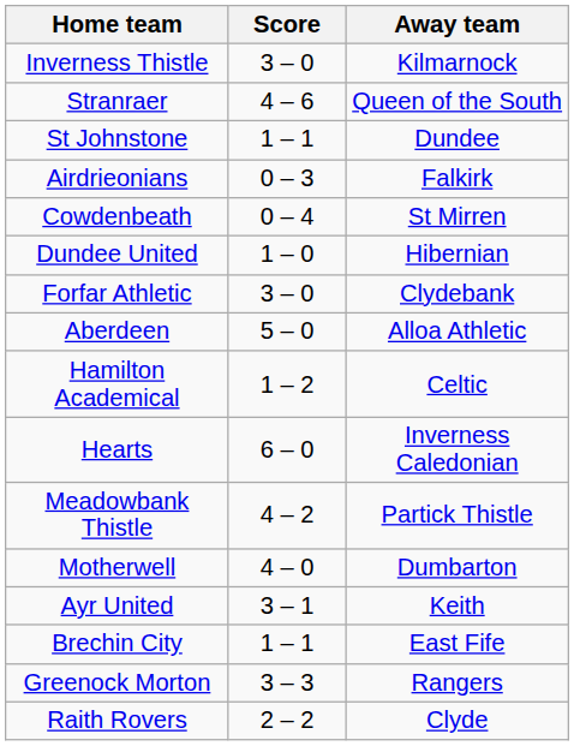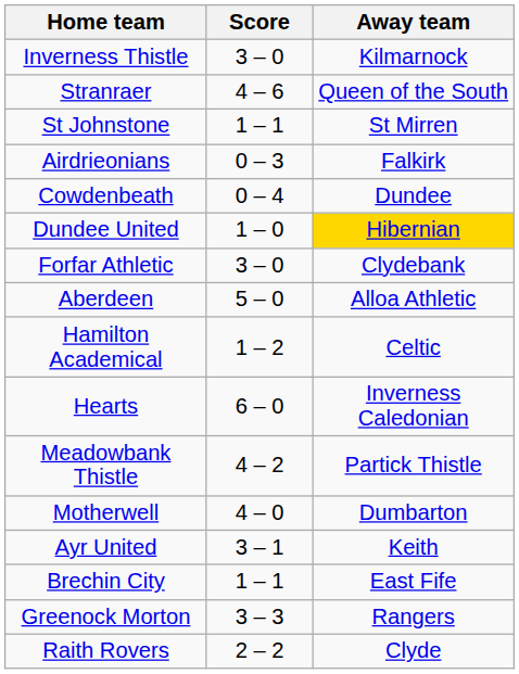 <table class="wikitable" style="text-align: center">
 <tr>
 <th width=140>Home team</th>
 <th width=70>Score</th>
 <th width=140>Away team</th>
 </tr>
 <tr>
 <td><a href='#'>Inverness Thistle</a></td>
 <td>3 – 0</td>
 <td><a href='#'>Kilmarnock</a></td>
 </tr>
 <tr>
 <td><a href='#'>Stranraer</a></td>
 <td>4 – 6</td>
 <td><a href='#'>Queen of the South</a></td>
 </tr>
 <tr>
 <td><a href='#'>St Johnstone</a></td>
 <td>1 – 1</td>
-<td><a href='#'>Dundee</a></td>
+<td><a href='#'>St Mirren</a></td>
 </tr>
 <tr>
 <td><a href='#'>Airdrieonians</a></td>
 <td>0 – 3</td>
 <td><a href='#'>Falkirk</a></td>
 </tr>
 <tr>
 <td><a href='#'>Cowdenbeath</a></td>
 <td>0 – 4</td>
-<td><a href='#'>St Mirren</a></td>
+<td><a href='#'>Dundee</a></td>
 </tr>
 <tr>
 <td><a href='#'>Dundee United</a></td>
 <td>1 – 0</td>
-<td><a href='#'>Hibernian</a></td>
+<td style="background: gold;"><a href='#'>Hibernian</a></td>
 </tr>
 <tr>
 <td><a href='#'>Forfar Athletic</a></td>
 <td>3 – 0</td>
 <td><a href='#'>Clydebank</a></td>
 </tr>
 <tr>
 <td><a href='#'>Aberdeen</a></td>
 <td>5 – 0</td>
 <td><a href='#'>Alloa Athletic</a></td>
 </tr>
 <tr>
 <td><a href='#'>Hamilton Academical</a></td>
 <td>1 – 2</td>
 <td><a href='#'>Celtic</a></td>
 </tr>
 <tr>
 <td><a href='#'>Hearts</a></td>
 <td>6 – 0</td>
 <td><a href='#'>Inverness Caledonian</a></td>
 </tr>
 <tr>
 <td><a href='#'>Meadowbank Thistle</a></td>
 <td>4 – 2</td>
 <td><a href='#'>Partick Thistle</a></td>
 </tr>
 <tr>
 <td><a href='#'>Motherwell</a></td>
 <td>4 – 0</td>
 <td><a href='#'>Dumbarton</a></td>
 </tr>
 <tr>
 <td><a href='#'>Ayr United</a></td>
 <td>3 – 1</td>
 <td><a href='#'>Keith</a></td>
 </tr>
 <tr>
 <td><a href='#'>Brechin City</a></td>
 <td>1 – 1</td>
 <td><a href='#'>East Fife</a></td>
 </tr>
 <tr>
 <td><a href='#'>Greenock Morton</a></td>
 <td>3 – 3</td>
 <td><a href='#'>Rangers</a></td>
 </tr>
 <tr>
 <td><a href='#'>Raith Rovers</a></td>
 <td>2 – 2</td>
 <td><a href='#'>Clyde</a></td>
 </tr>
 </table>
